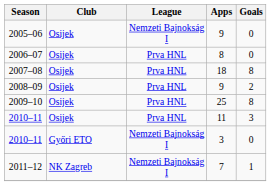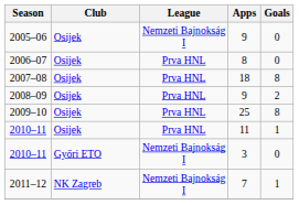 <table class="wikitable" style="font-size:95%; text-align: center;">
 <tr>
 <th width="60">Season</th>
 <th width="120">Club</th>
 <th width="120">League</th>
 <th width="40">Apps</th>
 <th width="40">Goals</th>
 </tr>
 <tr>
 <td>2005–06</td>
 <td align="left"><a href='#'>Osijek</a></td>
 <td><a href='#'>Nemzeti Bajnokság I</a></td>
 <td>9</td>
 <td>0</td>
 </tr>
 <tr>
 <td>2006–07</td>
 <td align="left"><a href='#'>Osijek</a></td>
 <td><a href='#'>Prva HNL</a></td>
 <td>8</td>
 <td>0</td>
 </tr>
 <tr>
 <td>2007–08</td>
 <td align="left"><a href='#'>Osijek</a></td>
 <td><a href='#'>Prva HNL</a></td>
 <td>18</td>
 <td>8</td>
 </tr>
 <tr>
 <td>2008–09</td>
 <td align="left"><a href='#'>Osijek</a></td>
 <td><a href='#'>Prva HNL</a></td>
 <td>9</td>
 <td>2</td>
 </tr>
 <tr>
 <td>2009–10</td>
 <td align="left"><a href='#'>Osijek</a></td>
 <td><a href='#'>Prva HNL</a></td>
 <td>25</td>
 <td>8</td>
 </tr>
 <tr>
 <td><a href='#'>2010–11</a></td>
 <td align="left"><a href='#'>Osijek</a></td>
 <td><a href='#'>Prva HNL</a></td>
 <td>11</td>
-<td>3</td>
+<td>1</td>
 </tr>
 <tr>
 <td><a href='#'>2010–11</a></td>
 <td align="left"><a href='#'>Győri ETO</a></td>
 <td><a href='#'>Nemzeti Bajnokság I</a></td>
 <td>3</td>
 <td>0</td>
 </tr>
 <tr>
 <td>2011–12</td>
 <td align="left"><a href='#'>NK Zagreb</a></td>
 <td><a href='#'>Nemzeti Bajnokság I</a></td>
 <td>7</td>
 <td>1</td>
 </tr>
 <tr>
 </tr>
 </table>
